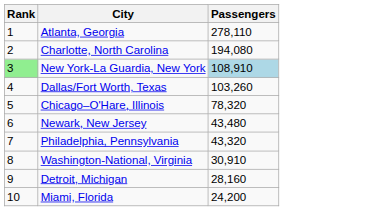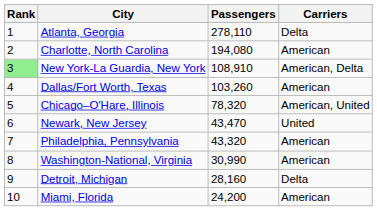 <table class="wikitable" style="font-size: 95%" width= align=>
 <tr>
 <th>Rank</th>
 <th>City</th>
 <th>Passengers</th>
+<th>Carriers</th>
 </tr>
 <tr>
 <td>1</td>
 <td> <a href='#'>Atlanta, Georgia</a></td>
 <td>278,110</td>
+<td>Delta</td>
 </tr>
 <tr>
 <td>2</td>
 <td> <a href='#'>Charlotte, North Carolina</a></td>
 <td>194,080</td>
+<td>American</td>
 </tr>
 <tr>
 <td style="background: lightgreen;">3</td>
 <td> <a href='#'>New York-La Guardia, New York</a></td>
-<td style="background: lightblue;">108,910</td>
+<td>108,910</td>
+<td>American, Delta</td>
 </tr>
 <tr>
 <td>4</td>
 <td> <a href='#'>Dallas/Fort Worth, Texas</a></td>
 <td>103,260</td>
+<td>American</td>
 </tr>
 <tr>
 <td>5</td>
 <td> <a href='#'>Chicago–O'Hare, Illinois</a></td>
 <td>78,320</td>
+<td>American, United</td>
 </tr>
 <tr>
 <td>6</td>
 <td> <a href='#'>Newark, New Jersey</a></td>
-<td>43,480</td>
+<td>43,470</td>
+<td>United</td>
 </tr>
 <tr>
 <td>7</td>
 <td> <a href='#'>Philadelphia, Pennsylvania</a></td>
 <td>43,320</td>
+<td>American</td>
 </tr>
 <tr>
 <td>8</td>
 <td> <a href='#'>Washington-National, Virginia</a></td>
-<td>30,910</td>
+<td>30,990</td>
+<td>American</td>
 </tr>
 <tr>
 <td>9</td>
 <td> <a href='#'>Detroit, Michigan</a></td>
 <td>28,160</td>
+<td>Delta</td>
 </tr>
 <tr>
 <td>10</td>
 <td> <a href='#'>Miami, Florida</a></td>
 <td>24,200</td>
+<td>American</td>
 </tr>
 </table>
